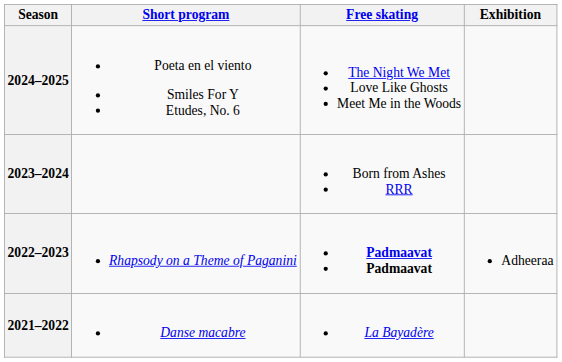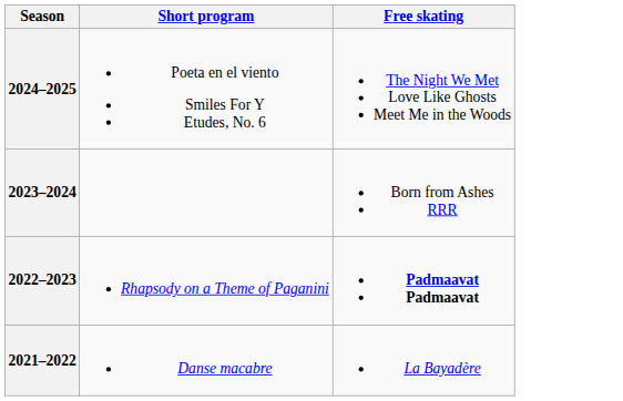 <table class=wikitable style=text-align:center>
 <tr>
 <th>Season</th>
 <th><a href='#'>Short program</a></th>
 <th><a href='#'>Free skating</a></th>
-<th>Exhibition</th>
 </tr>
 <tr>
 <th>2024–2025 <br> </th>
 <td><br><ul><li>Poeta en el viento <br> </li></ul><ul><li>Smiles For Y <br> </li><li>Etudes, No. 6 <br> </li></ul></td>
 <td><br><ul><li><a href='#'>The Night We Met</a> <br> </li><li>Love Like Ghosts <br> </li><li>Meet Me in the Woods <br> </li></ul></td>
-<td></td>
 </tr>
 <tr>
 <th>2023–2024 <br> </th>
 <td></td>
 <td><br><ul><li>Born from Ashes <br> </li><li><a href='#'>RRR</a> <br></li></ul></td>
-<td></td>
 </tr>
 <tr>
 <th>2022–2023 <br> </th>
 <td><br><ul><li><em><a href='#'>Rhapsody on a Theme of Paganini</a></em> <br> </li></ul></td>
 <td><strong><br><ul><li><a href='#'>Padmaavat</a> <br> </li><li>Padmaavat<br></li></ul></strong></td>
-<td><br><ul><li>Adheeraa <br></li></ul></td>
 </tr>
 <tr>
 <th>2021–2022 <br> </th>
 <td><br><ul><li><em><a href='#'>Danse macabre</a></em> <br> </li></ul></td>
 <td><br><ul><li><em><a href='#'>La Bayadère</a></em> <br> </li></ul></td>
-<td></td>
 </tr>
 </table>
